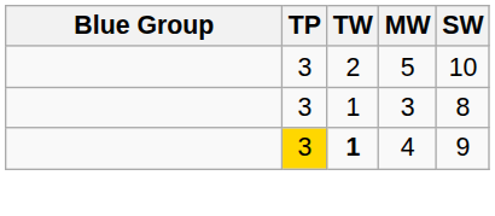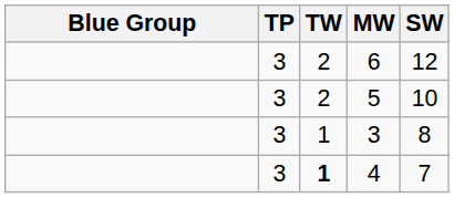 <table class="wikitable" style="text-align: center;">
 <tr>
 <th style="width:165px;">Blue Group</th>
 <th width="20">TP</th>
 <th width="20">TW</th>
 <th width="20">MW</th>
 <th width="20">SW</th>
+</tr>
+<tr>
+<td style="text-align:left;"></td>
+<td>3</td>
+<td>2</td>
+<td>6</td>
+<td>12</td>
 </tr>
 <tr>
 <td style="text-align:left;"></td>
 <td>3</td>
 <td>2</td>
 <td>5</td>
 <td>10</td>
 </tr>
 <tr>
 <td style="text-align:left;"></td>
 <td>3</td>
 <td>1</td>
 <td>3</td>
 <td>8</td>
 </tr>
 <tr>
 <td style="text-align:left;"></td>
-<td style="background: gold;">3</td>
+<td>3</td>
 <td><strong>1</strong></td>
 <td>4</td>
-<td>9</td>
+<td>7</td>
 </tr>
 </table>
